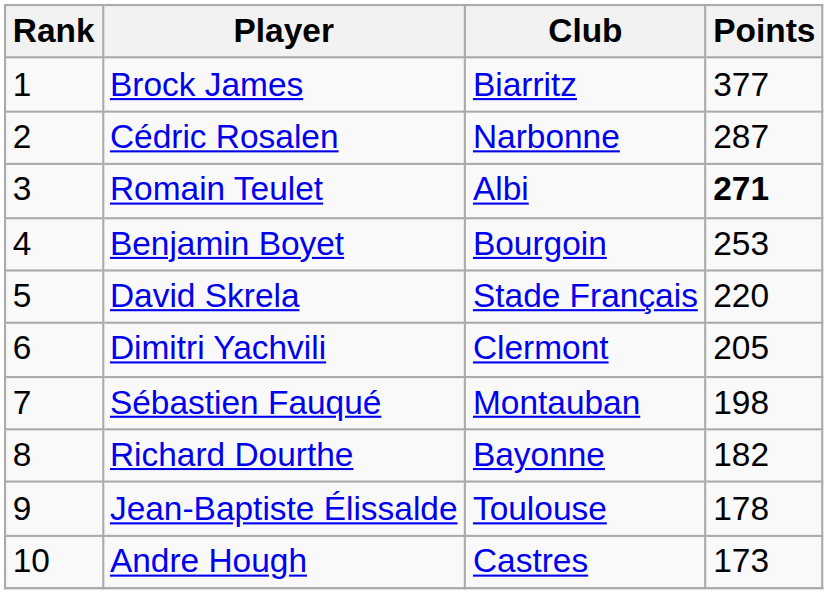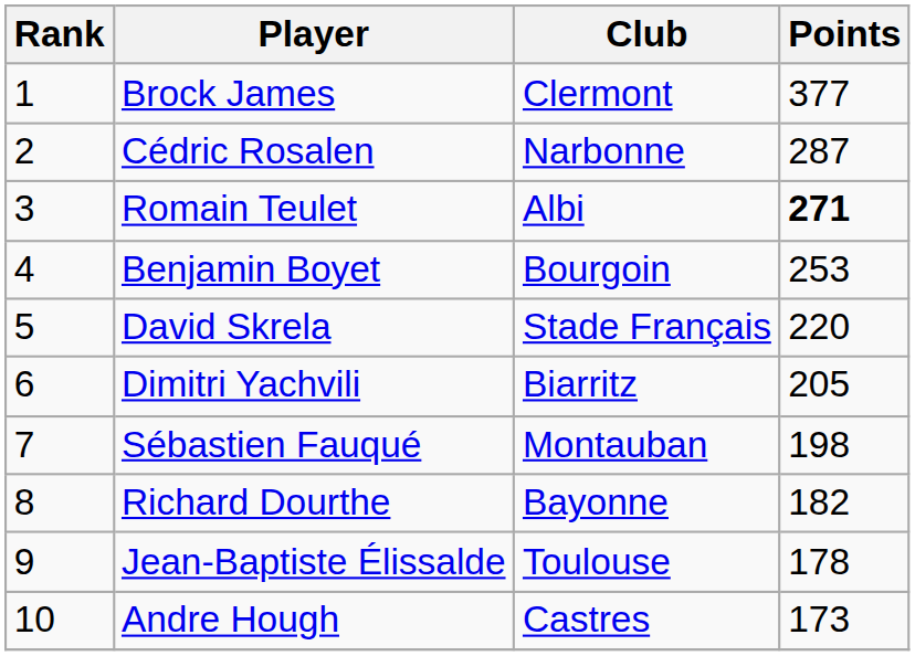 <table class="wikitable">
 <tr>
 <th>Rank</th>
 <th>Player</th>
 <th>Club</th>
 <th>Points</th>
 </tr>
 <tr>
 <td>1</td>
 <td> <a href='#'>Brock James</a></td>
-<td><a href='#'>Biarritz</a></td>
+<td><a href='#'>Clermont</a></td>
 <td>377</td>
 </tr>
 <tr>
 <td>2</td>
 <td> <a href='#'>Cédric Rosalen</a></td>
 <td><a href='#'>Narbonne</a></td>
 <td>287</td>
 </tr>
 <tr>
 <td>3</td>
 <td> <a href='#'>Romain Teulet</a></td>
 <td><a href='#'>Albi</a></td>
 <td><strong>271</strong></td>
 </tr>
 <tr>
 <td>4</td>
 <td> <a href='#'>Benjamin Boyet</a></td>
 <td><a href='#'>Bourgoin</a></td>
 <td>253</td>
 </tr>
 <tr>
 <td>5</td>
 <td> <a href='#'>David Skrela</a></td>
 <td><a href='#'>Stade Français</a></td>
 <td>220</td>
 </tr>
 <tr>
 <td>6</td>
 <td> <a href='#'>Dimitri Yachvili</a></td>
-<td><a href='#'>Clermont</a></td>
+<td><a href='#'>Biarritz</a></td>
 <td>205</td>
 </tr>
 <tr>
 <td>7</td>
 <td> <a href='#'>Sébastien Fauqué</a></td>
 <td><a href='#'>Montauban</a></td>
 <td>198</td>
 </tr>
 <tr>
 <td>8</td>
 <td> <a href='#'>Richard Dourthe</a></td>
 <td><a href='#'>Bayonne</a></td>
 <td>182</td>
 </tr>
 <tr>
 <td>9</td>
 <td> <a href='#'>Jean-Baptiste Élissalde</a></td>
 <td><a href='#'>Toulouse</a></td>
 <td>178</td>
 </tr>
 <tr>
 <td>10</td>
 <td> <a href='#'>Andre Hough</a></td>
 <td><a href='#'>Castres</a></td>
 <td>173</td>
 </tr>
 <tr>
 </tr>
 </table>
